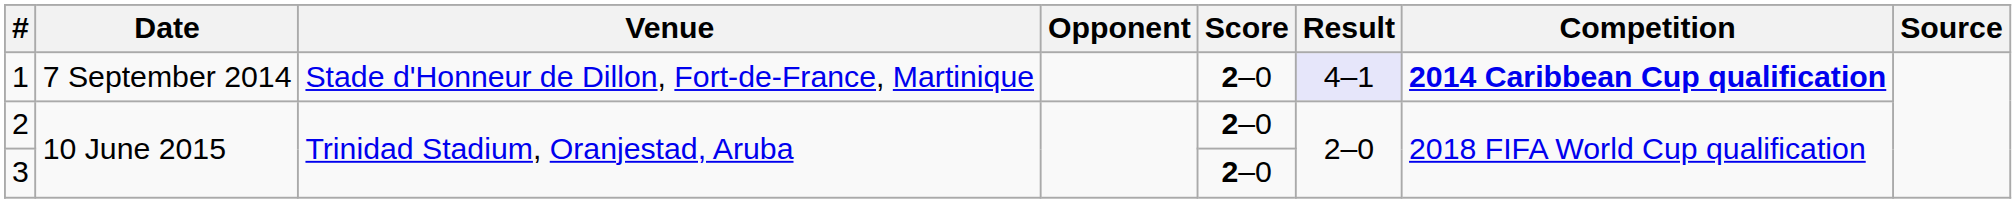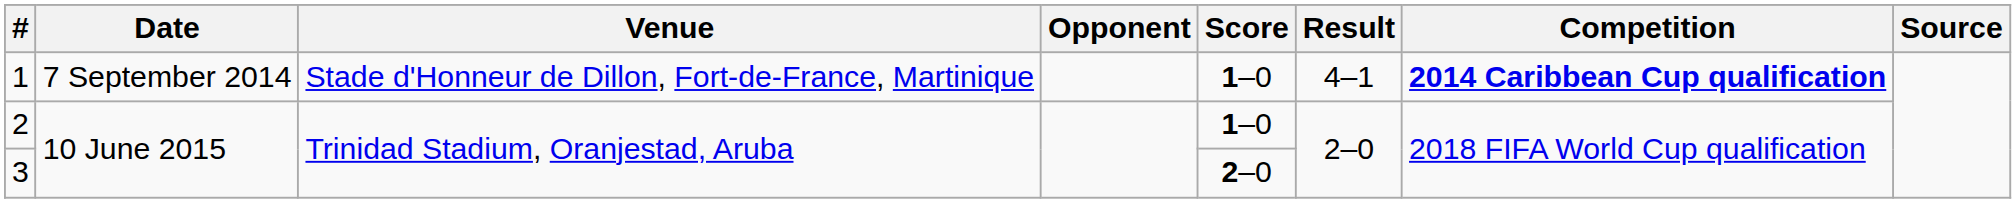 <table class="wikitable">
 <tr>
 <th>#</th>
 <th>Date</th>
 <th>Venue</th>
 <th>Opponent</th>
 <th>Score</th>
 <th>Result</th>
 <th>Competition</th>
 <th>Source</th>
 </tr>
 <tr>
 <td>1</td>
 <td>7 September 2014</td>
 <td><a href='#'>Stade d'Honneur de Dillon</a>, <a href='#'>Fort-de-France</a>, <a href='#'>Martinique</a></td>
 <td></td>
-<td align="center"><strong>2</strong>–0</td>
-<td align=center style="background: lavender;">4–1</td>
+<td align=center><strong>1</strong>–0</td>
+<td align=center>4–1</td>
 <td><strong><a href='#'>2014 Caribbean Cup qualification</a></strong></td>
 <td rowspan=3></td>
 </tr>
 <tr>
 <td>2</td>
 <td rowspan="2">10 June 2015</td>
 <td rowspan=2><a href='#'>Trinidad Stadium</a>, <a href='#'>Oranjestad, Aruba</a></td>
 <td rowspan=2></td>
-<td align="center"><strong>2</strong>–0</td>
+<td align=center><strong>1</strong>–0</td>
 <td rowspan=2 style="text-align:center;">2–0</td>
 <td rowspan=2><a href='#'>2018 FIFA World Cup qualification</a></td>
 </tr>
 <tr>
 <td>3</td>
 <td align="center"><strong>2</strong>–0</td>
 </tr>
 </table>
